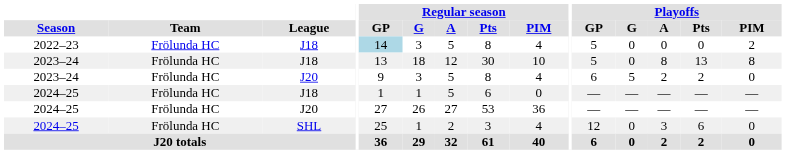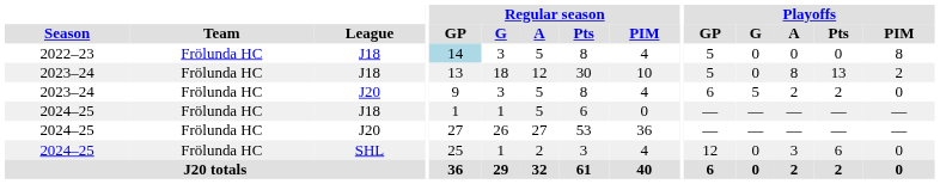 <table border="0" cellpadding="1" cellspacing="0" style="text-align:center; width:60em">
 <tr bgcolor="#e0e0e0">
 <th colspan="3" bgcolor="#ffffff"></th>
 <th rowspan="101" bgcolor="#ffffff"></th>
 <th colspan="5"><a href='#'>Regular season</a></th>
 <th rowspan="101" bgcolor="#ffffff"></th>
 <th colspan="5"><a href='#'>Playoffs</a></th>
 </tr>
 <tr bgcolor="#e0e0e0">
 <th><a href='#'>Season</a></th>
 <th>Team</th>
 <th>League</th>
 <th>GP</th>
 <th><a href='#'>G</a></th>
 <th><a href='#'>A</a></th>
 <th><a href='#'>Pts</a></th>
 <th><a href='#'>PIM</a></th>
 <th>GP</th>
 <th>G</th>
 <th>A</th>
 <th>Pts</th>
 <th>PIM</th>
 </tr>
 <tr>
 <td>2022–23</td>
 <td><a href='#'>Frölunda HC</a></td>
 <td><a href='#'>J18</a></td>
 <td style="background: lightblue;">14</td>
 <td>3</td>
 <td>5</td>
 <td>8</td>
 <td>4</td>
 <td>5</td>
 <td>0</td>
 <td>0</td>
 <td>0</td>
-<td>2</td>
+<td>8</td>
 </tr>
 <tr bgcolor="#f0f0f0">
 <td>2023–24</td>
 <td>Frölunda HC</td>
 <td>J18</td>
 <td>13</td>
 <td>18</td>
 <td>12</td>
 <td>30</td>
 <td>10</td>
 <td>5</td>
 <td>0</td>
 <td>8</td>
 <td>13</td>
-<td>8</td>
+<td>2</td>
 </tr>
 <tr>
 <td>2023–24</td>
 <td>Frölunda HC</td>
 <td><a href='#'>J20</a></td>
 <td>9</td>
 <td>3</td>
 <td>5</td>
 <td>8</td>
 <td>4</td>
 <td>6</td>
 <td>5</td>
 <td>2</td>
 <td>2</td>
 <td>0</td>
 </tr>
 <tr bgcolor="#f0f0f0">
 <td>2024–25</td>
 <td>Frölunda HC</td>
 <td>J18</td>
 <td>1</td>
 <td>1</td>
 <td>5</td>
 <td>6</td>
 <td>0</td>
 <td>—</td>
 <td>—</td>
 <td>—</td>
 <td>—</td>
 <td>—</td>
 </tr>
 <tr>
 <td>2024–25</td>
 <td>Frölunda HC</td>
 <td>J20</td>
 <td>27</td>
 <td>26</td>
 <td>27</td>
 <td>53</td>
 <td>36</td>
 <td>—</td>
 <td>—</td>
 <td>—</td>
 <td>—</td>
 <td>—</td>
 </tr>
 <tr bgcolor="#f0f0f0">
 <td><a href='#'>2024–25</a></td>
 <td>Frölunda HC</td>
 <td><a href='#'>SHL</a></td>
 <td>25</td>
 <td>1</td>
 <td>2</td>
 <td>3</td>
 <td>4</td>
 <td>12</td>
 <td>0</td>
 <td>3</td>
 <td>6</td>
 <td>0</td>
 </tr>
 <tr bgcolor="#e0e0e0">
 <th colspan="3">J20 totals</th>
 <th>36</th>
 <th>29</th>
 <th>32</th>
 <th>61</th>
 <th>40</th>
 <th>6</th>
 <th>0</th>
 <th>2</th>
 <th>2</th>
 <th>0</th>
 </tr>
 </table>
